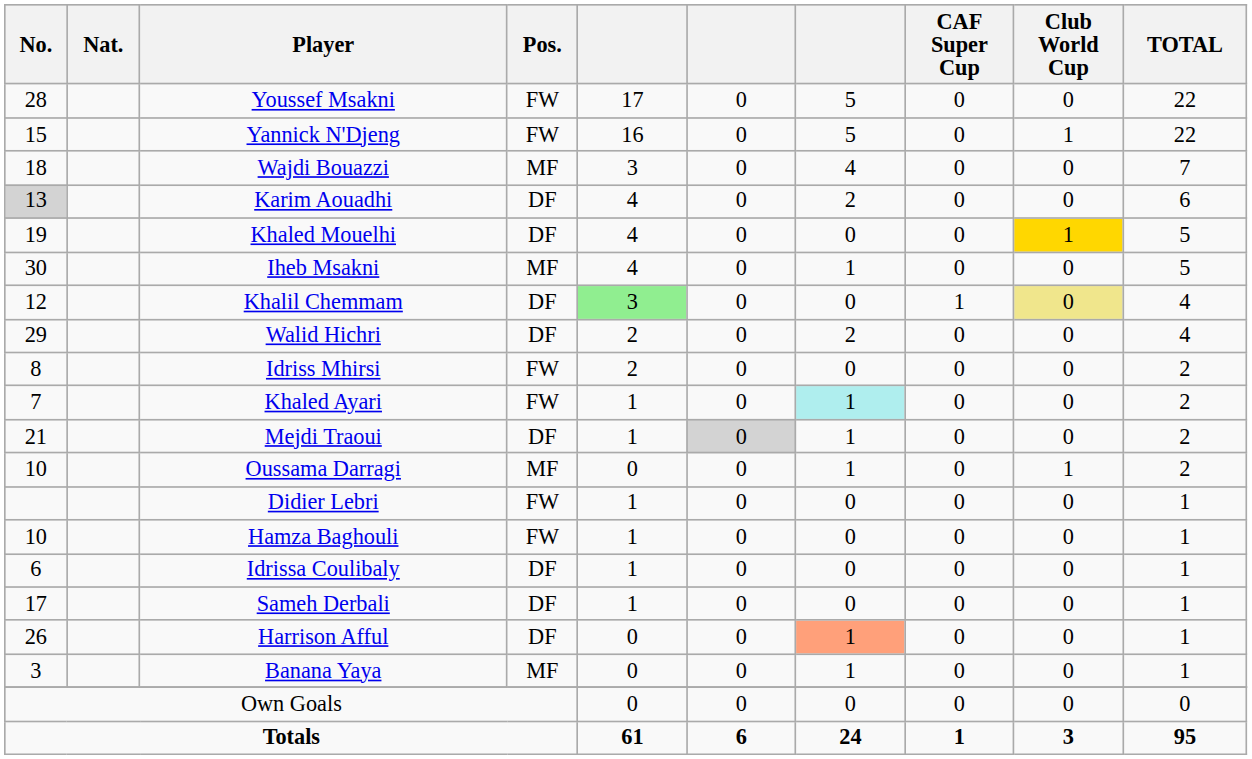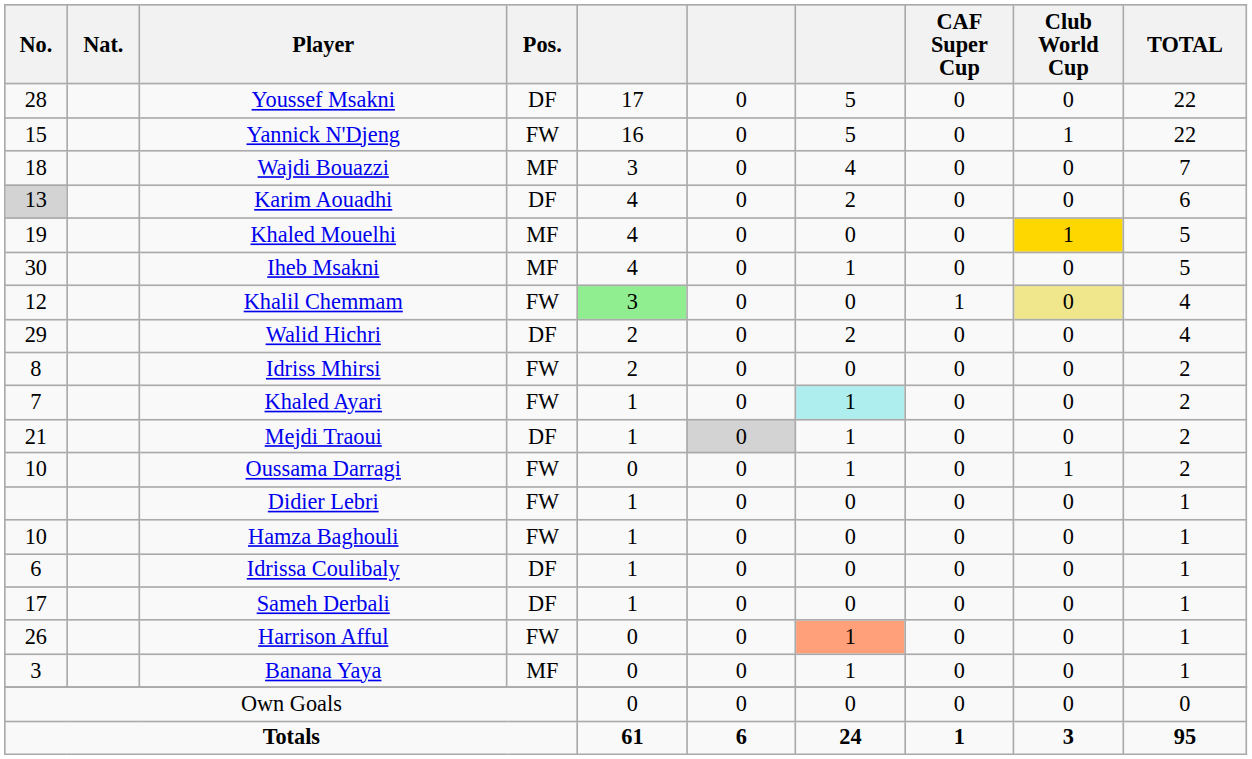 <table class="wikitable sortable alternance"  style="font-size:85%; text-align:center; line-height:14px; width:60%;">
 <tr>
 <th width=10><strong>No.</strong></th>
 <th width=10><strong>Nat.</strong></th>
 <th width=150><strong>Player</strong></th>
 <th width=10><strong>Pos.</strong></th>
 <th width=40></th>
 <th width=40></th>
 <th width=40></th>
 <th width=40>CAF Super Cup</th>
 <th width=40>Club World Cup</th>
 <th width=10>TOTAL</th>
 </tr>
 <tr>
 <td>28</td>
 <td></td>
 <td><a href='#'>Youssef Msakni</a></td>
-<td>FW</td>
+<td>DF</td>
 <td>17</td>
 <td>0</td>
 <td>5</td>
 <td>0</td>
 <td>0</td>
 <td>22</td>
 </tr>
 <tr>
 <td>15</td>
 <td></td>
 <td><a href='#'>Yannick N'Djeng</a></td>
 <td>FW</td>
 <td>16</td>
 <td>0</td>
 <td>5</td>
 <td>0</td>
 <td>1</td>
 <td>22</td>
 </tr>
 <tr>
 <td>18</td>
 <td></td>
 <td><a href='#'>Wajdi Bouazzi</a></td>
 <td>MF</td>
 <td>3</td>
 <td>0</td>
 <td>4</td>
 <td>0</td>
 <td>0</td>
 <td>7</td>
 </tr>
 <tr>
 <td style="background: lightgrey;">13</td>
 <td></td>
 <td><a href='#'>Karim Aouadhi</a></td>
 <td>DF</td>
 <td>4</td>
 <td>0</td>
 <td>2</td>
 <td>0</td>
 <td>0</td>
 <td>6</td>
 </tr>
 <tr>
 <td>19</td>
 <td></td>
 <td><a href='#'>Khaled Mouelhi</a></td>
-<td>DF</td>
+<td>MF</td>
 <td>4</td>
 <td>0</td>
 <td>0</td>
 <td>0</td>
 <td style="background: gold;">1</td>
 <td>5</td>
 </tr>
 <tr>
 <td>30</td>
 <td></td>
 <td><a href='#'>Iheb Msakni</a></td>
 <td>MF</td>
 <td>4</td>
 <td>0</td>
 <td>1</td>
 <td>0</td>
 <td>0</td>
 <td>5</td>
 </tr>
 <tr>
 <td>12</td>
 <td></td>
 <td><a href='#'>Khalil Chemmam</a></td>
-<td>DF</td>
+<td>FW</td>
 <td style="background: lightgreen;">3</td>
 <td>0</td>
 <td>0</td>
 <td>1</td>
 <td style="background: khaki;">0</td>
 <td>4</td>
 </tr>
 <tr>
 <td>29</td>
 <td></td>
 <td><a href='#'>Walid Hichri</a></td>
 <td>DF</td>
 <td>2</td>
 <td>0</td>
 <td>2</td>
 <td>0</td>
 <td>0</td>
 <td>4</td>
 </tr>
 <tr>
 <td>8</td>
 <td></td>
 <td><a href='#'>Idriss Mhirsi</a></td>
 <td>FW</td>
 <td>2</td>
 <td>0</td>
 <td>0</td>
 <td>0</td>
 <td>0</td>
 <td>2</td>
 </tr>
 <tr>
 <td>7</td>
 <td></td>
 <td><a href='#'>Khaled Ayari</a></td>
 <td>FW</td>
 <td>1</td>
 <td>0</td>
 <td style="background: paleturquoise;">1</td>
 <td>0</td>
 <td>0</td>
 <td>2</td>
 </tr>
 <tr>
 <td>21</td>
 <td></td>
 <td><a href='#'>Mejdi Traoui</a></td>
 <td>DF</td>
 <td>1</td>
 <td style="background: lightgrey;">0</td>
 <td>1</td>
 <td>0</td>
 <td>0</td>
 <td>2</td>
 </tr>
 <tr>
 <td>10</td>
 <td></td>
 <td><a href='#'>Oussama Darragi</a></td>
-<td>MF</td>
+<td>FW</td>
 <td>0</td>
 <td>0</td>
 <td>1</td>
 <td>0</td>
 <td>1</td>
 <td>2</td>
 </tr>
 <tr>
 <td></td>
 <td></td>
 <td><a href='#'>Didier Lebri</a></td>
 <td>FW</td>
 <td>1</td>
 <td>0</td>
 <td>0</td>
 <td>0</td>
 <td>0</td>
 <td>1</td>
 </tr>
 <tr>
 <td>10</td>
 <td></td>
 <td><a href='#'>Hamza Baghouli</a></td>
 <td>FW</td>
 <td>1</td>
 <td>0</td>
 <td>0</td>
 <td>0</td>
 <td>0</td>
 <td>1</td>
 </tr>
 <tr>
 <td>6</td>
 <td></td>
 <td><a href='#'>Idrissa Coulibaly</a></td>
 <td>DF</td>
 <td>1</td>
 <td>0</td>
 <td>0</td>
 <td>0</td>
 <td>0</td>
 <td>1</td>
 </tr>
 <tr>
 <td>17</td>
 <td></td>
 <td><a href='#'>Sameh Derbali</a></td>
 <td>DF</td>
 <td>1</td>
 <td>0</td>
 <td>0</td>
 <td>0</td>
 <td>0</td>
 <td>1</td>
 </tr>
 <tr>
 <td>26</td>
 <td></td>
 <td><a href='#'>Harrison Afful</a></td>
-<td>DF</td>
+<td>FW</td>
 <td>0</td>
 <td>0</td>
 <td style="background: lightsalmon;">1</td>
 <td>0</td>
 <td>0</td>
 <td>1</td>
 </tr>
 <tr>
 <td>3</td>
 <td></td>
 <td><a href='#'>Banana Yaya</a></td>
 <td>MF</td>
 <td>0</td>
 <td>0</td>
 <td>1</td>
 <td>0</td>
 <td>0</td>
 <td>1</td>
 </tr>
 <tr>
 </tr>
 <tr class="sortbottom">
 <td colspan="4">Own Goals</td>
 <td>0</td>
 <td>0</td>
 <td>0</td>
 <td>0</td>
 <td>0</td>
 <td>0</td>
 </tr>
 <tr class="sortbottom">
 <td colspan="4"><strong>Totals</strong></td>
 <td><strong>61</strong></td>
 <td><strong>6</strong></td>
 <td><strong>24</strong></td>
 <td><strong>1</strong></td>
 <td><strong>3</strong></td>
 <td><strong>95</strong></td>
 </tr>
 </table>
